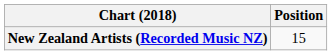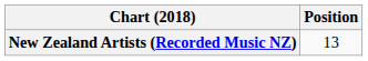 <table class="wikitable sortable plainrowheaders" style="text-align:center">
 <tr>
 <th scope="col">Chart (2018)</th>
 <th scope="col">Position</th>
 </tr>
 <tr>
 <th scope="row">New Zealand Artists (<a href='#'>Recorded Music NZ</a>)</th>
-<td>15</td>
+<td>13</td>
 </tr>
 </table>
